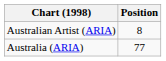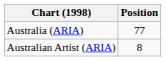 <table class="wikitable">
 <tr>
 <th>Chart (1998)</th>
 <th>Position</th>
 </tr>
 <tr>
+<td>Australia (<a href='#'>ARIA</a>)</td>
+<td align="center">77</td>
+</tr>
+<tr>
 <td>Australian Artist (<a href='#'>ARIA</a>)</td>
 <td align="center">8</td>
 </tr>
-<tr>
-<td>Australia (<a href='#'>ARIA</a>)</td>
-<td align="center">77</td>
-</tr>
 </table>
